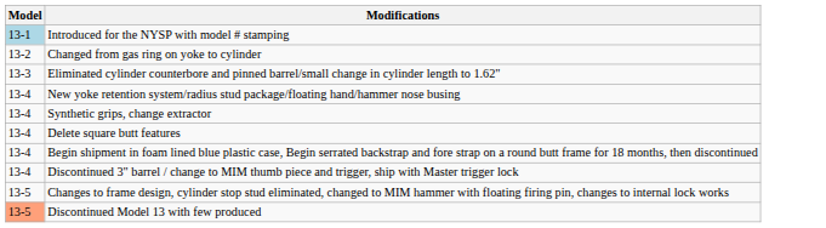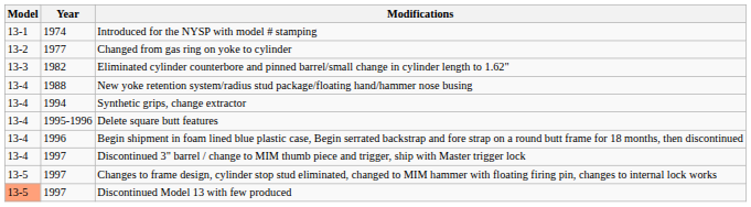 <table class="wikitable">
 <tr>
 <th>Model</th>
+<th>Year</th>
 <th>Modifications</th>
 </tr>
 <tr>
-<td style="background: lightblue;">13-1</td>
+<td>13-1</td>
+<td>1974</td>
 <td>Introduced for the NYSP with model # stamping</td>
 </tr>
 <tr>
 <td>13-2</td>
+<td>1977</td>
 <td>Changed from gas ring on yoke to cylinder</td>
 </tr>
 <tr>
 <td>13-3</td>
+<td>1982</td>
 <td>Eliminated cylinder counterbore and pinned barrel/small change in cylinder length to 1.62"</td>
 </tr>
 <tr>
 <td>13-4</td>
+<td>1988</td>
 <td>New yoke retention system/radius stud package/floating hand/hammer nose busing</td>
 </tr>
 <tr>
 <td>13-4</td>
+<td>1994</td>
 <td>Synthetic grips, change extractor</td>
 </tr>
 <tr>
 <td>13-4</td>
+<td>1995-1996</td>
 <td>Delete square butt features</td>
 </tr>
 <tr>
 <td>13-4</td>
+<td>1996</td>
 <td>Begin shipment in foam lined blue plastic case, Begin serrated backstrap and fore strap on a round butt frame for 18 months, then discontinued</td>
 </tr>
 <tr>
 <td>13-4</td>
+<td>1997</td>
 <td>Discontinued 3" barrel / change to MIM thumb piece and trigger, ship with Master trigger lock</td>
 </tr>
 <tr>
 <td>13-5</td>
+<td>1997</td>
 <td>Changes to frame design, cylinder stop stud eliminated, changed to MIM hammer with floating firing pin, changes to internal lock works</td>
 </tr>
 <tr>
 <td style="background: lightsalmon;">13-5</td>
+<td>1997</td>
 <td>Discontinued Model 13 with few produced</td>
 </tr>
 </table>
